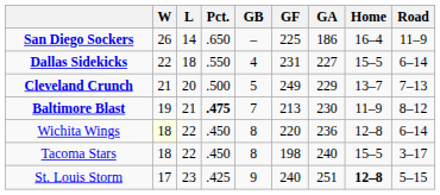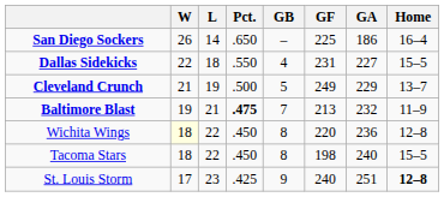 <table class="wikitable" width="470" style="font-size:95%; text-align:center">
 <tr>
 <th width="30%"></th>
 <th width="5%">W</th>
 <th width="5%">L</th>
 <th width="5%">Pct.</th>
 <th width="7.5%">GB</th>
 <th width="7.5%">GF</th>
 <th width="7.5%">GA</th>
 <th width="7.5%">Home</th>
-<th width="7.5%">Road</th>
 </tr>
 <tr>
 <td><strong><a href='#'>San Diego Sockers</a></strong></td>
 <td>26</td>
 <td>14</td>
 <td>.650</td>
 <td>–</td>
 <td>225</td>
 <td>186</td>
 <td>16–4</td>
-<td>11–9</td>
 </tr>
 <tr>
 <td><strong><a href='#'>Dallas Sidekicks</a></strong></td>
 <td>22</td>
 <td>18</td>
 <td>.550</td>
 <td>4</td>
 <td>231</td>
 <td>227</td>
 <td>15–5</td>
-<td>6–14</td>
 </tr>
 <tr>
 <td><strong><a href='#'>Cleveland Crunch</a></strong></td>
 <td>21</td>
-<td>20</td>
+<td>19</td>
 <td>.500</td>
 <td>5</td>
 <td>249</td>
 <td>229</td>
 <td>13–7</td>
-<td>7–13</td>
 </tr>
 <tr>
 <td><strong><a href='#'>Baltimore Blast</a></strong></td>
 <td>19</td>
 <td>21</td>
 <td><strong>.475</strong></td>
 <td>7</td>
 <td>213</td>
-<td>230</td>
+<td>232</td>
 <td>11–9</td>
-<td>8–12</td>
 </tr>
 <tr>
 <td><a href='#'>Wichita Wings</a></td>
 <td style="background: lightyellow;">18</td>
 <td>22</td>
 <td>.450</td>
 <td>8</td>
 <td>220</td>
 <td>236</td>
 <td>12–8</td>
-<td>6–14</td>
 </tr>
 <tr>
 <td><a href='#'>Tacoma Stars</a></td>
 <td>18</td>
 <td>22</td>
 <td>.450</td>
 <td>8</td>
 <td>198</td>
 <td>240</td>
 <td>15–5</td>
-<td>3–17</td>
 </tr>
 <tr>
 <td><a href='#'>St. Louis Storm</a></td>
 <td>17</td>
 <td>23</td>
 <td>.425</td>
 <td>9</td>
 <td>240</td>
 <td>251</td>
 <td><strong>12–8</strong></td>
-<td>5–15</td>
 </tr>
 </table>
